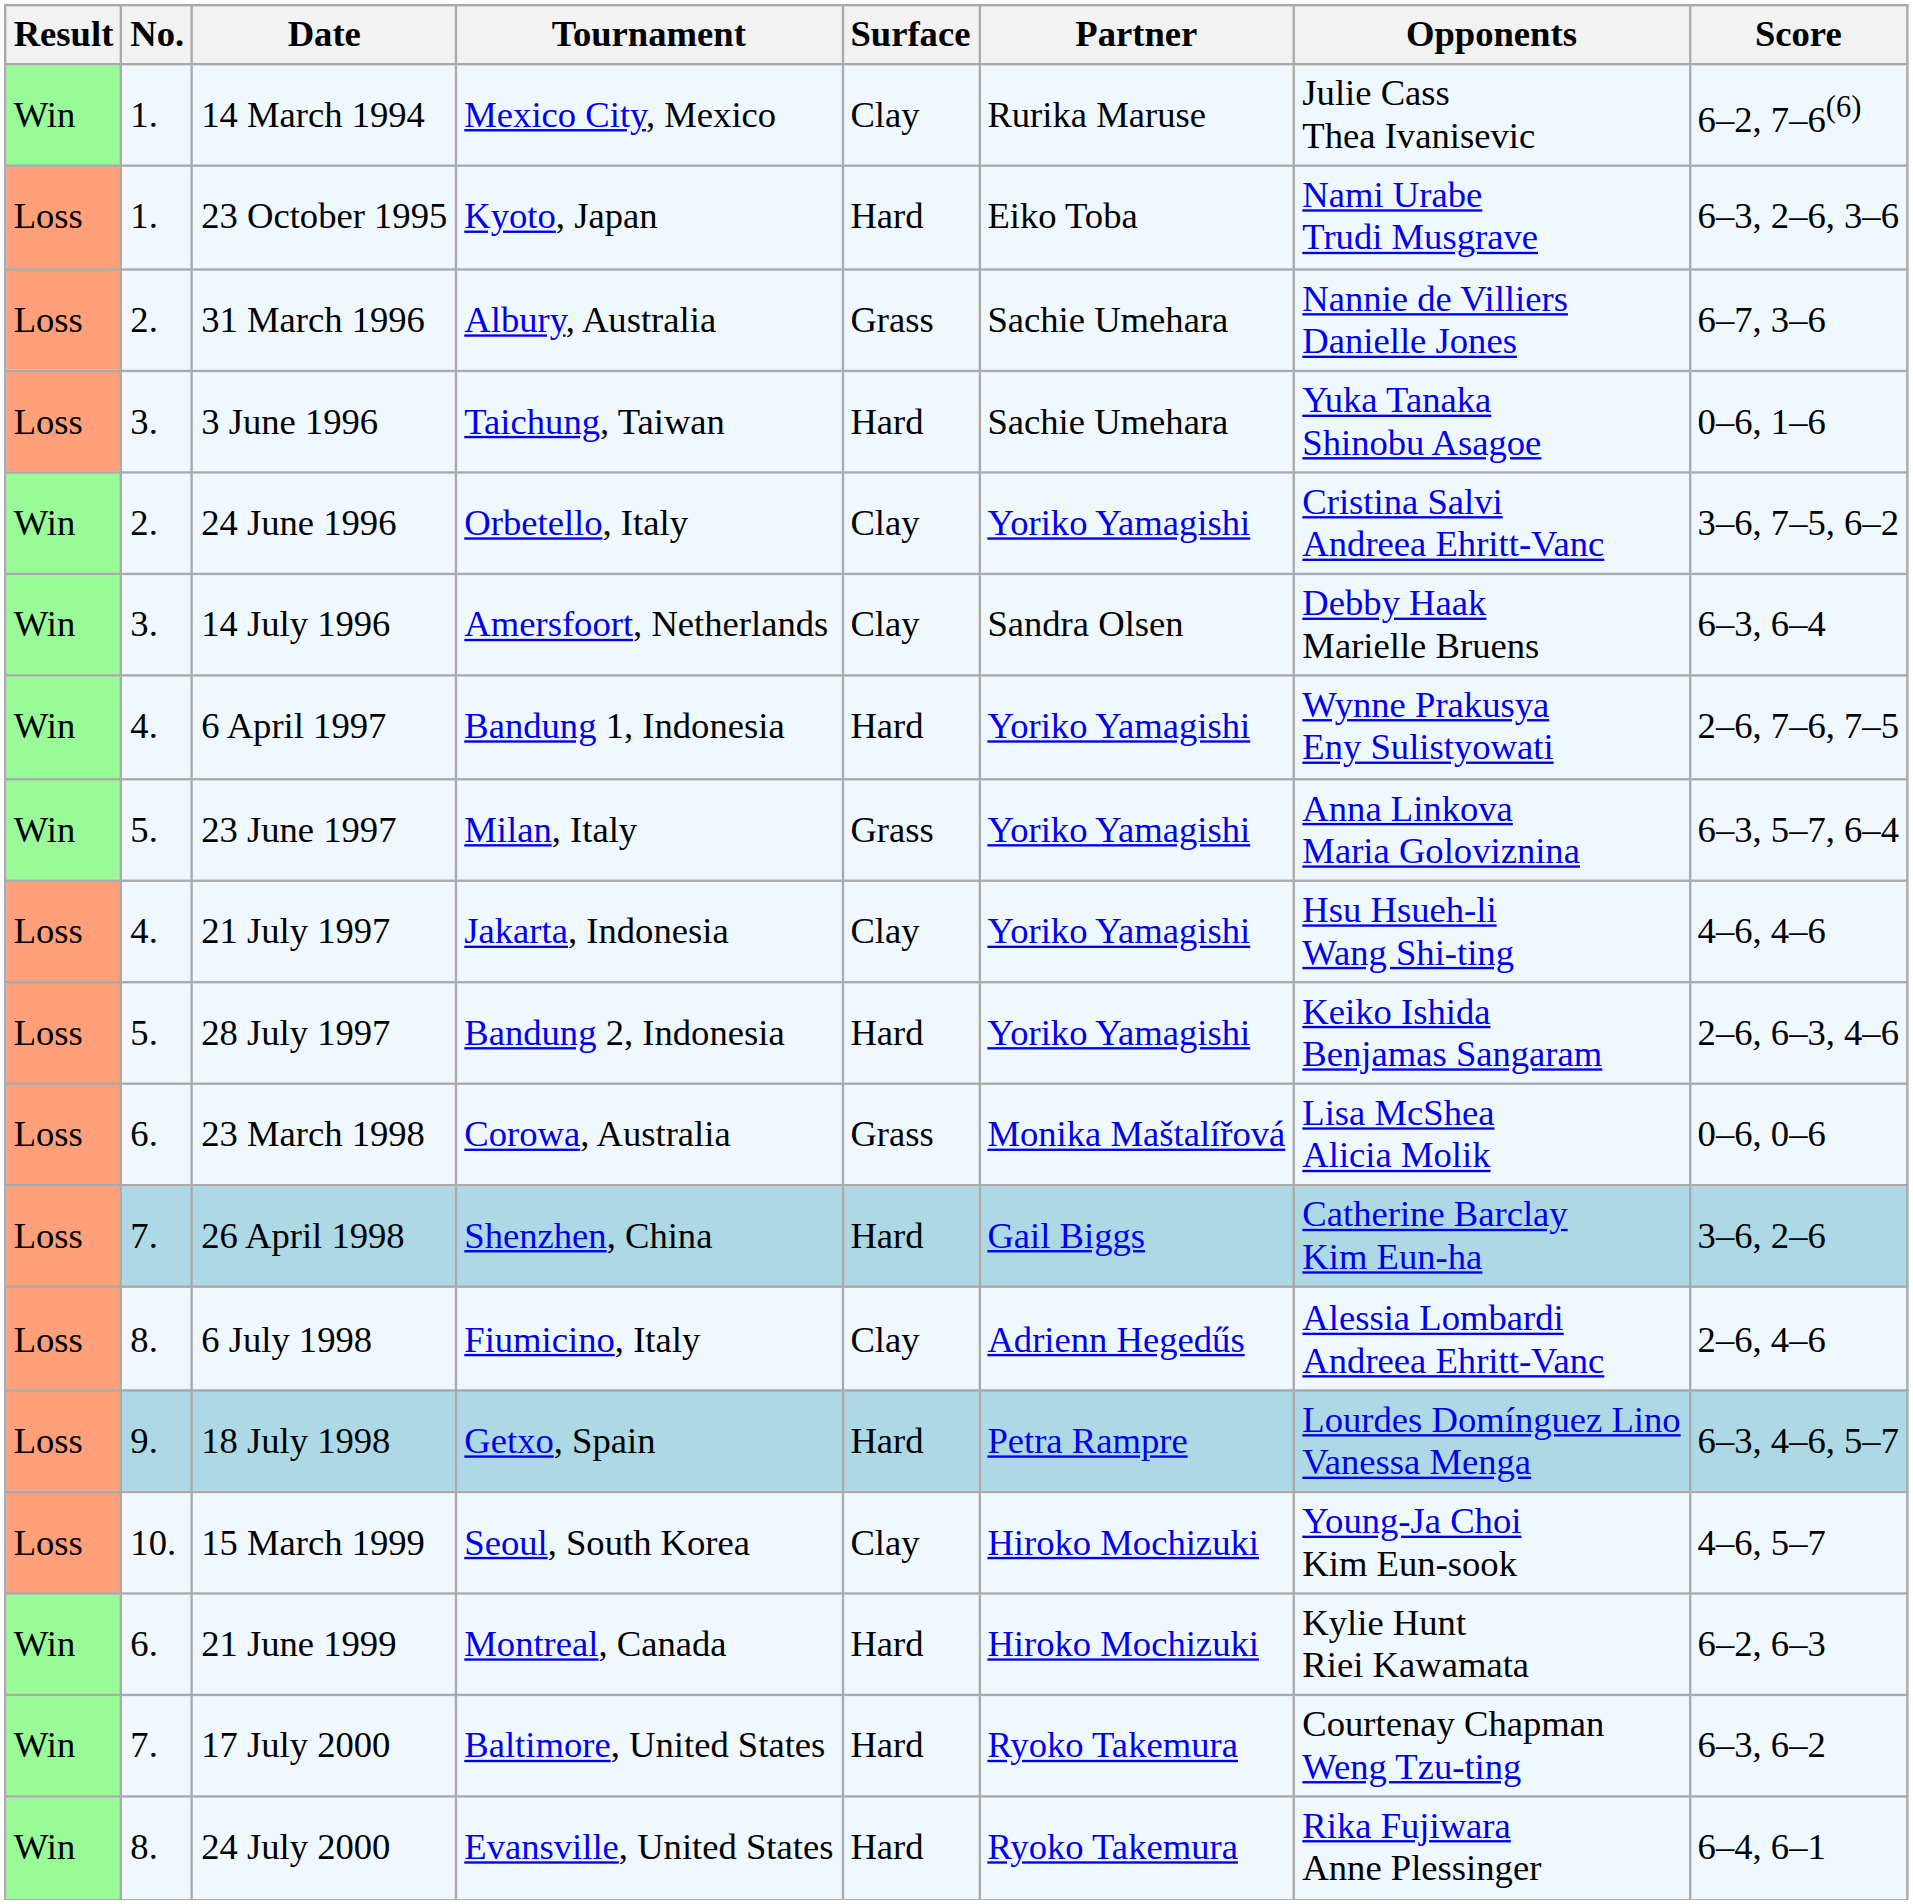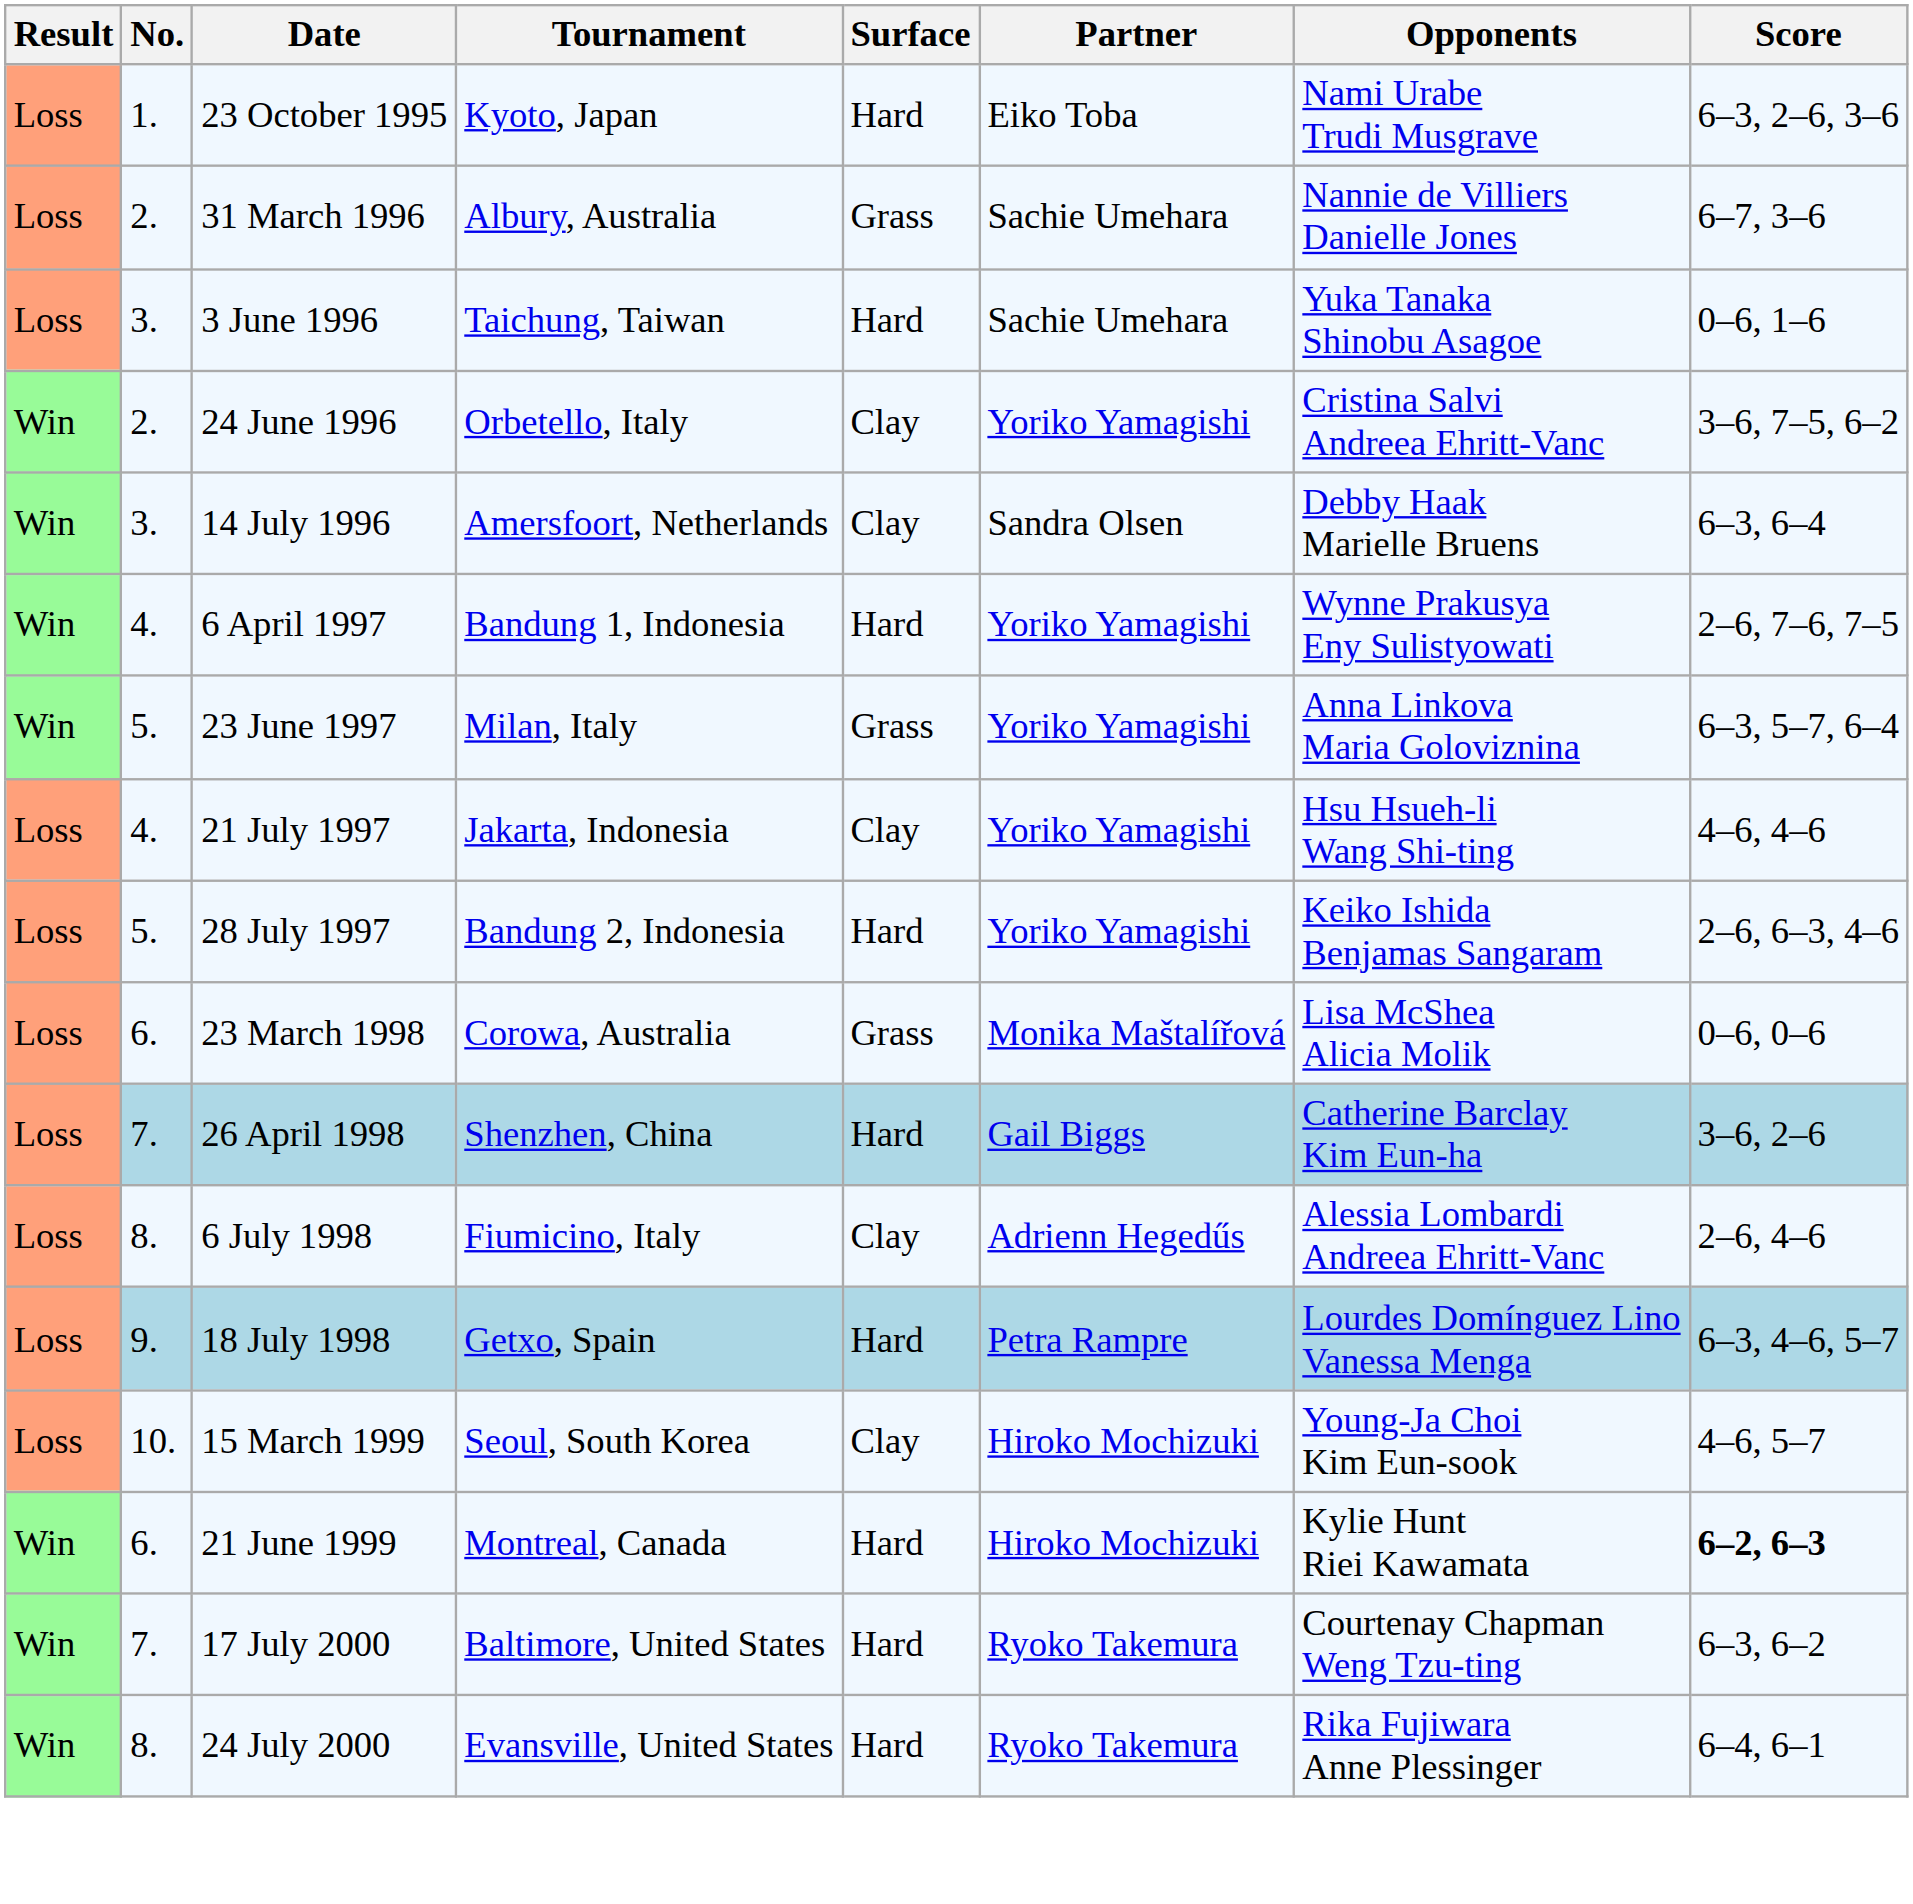 <table class="sortable wikitable" style=font-size:97%>
 <tr>
 <th>Result</th>
 <th>No.</th>
 <th>Date</th>
 <th>Tournament</th>
 <th>Surface</th>
 <th>Partner</th>
 <th>Opponents</th>
 <th>Score</th>
-</tr>
-<tr style="background:#f0f8ff;">
-<td style="background:#98fb98;">Win</td>
-<td>1.</td>
-<td>14 March 1994</td>
-<td><a href='#'>Mexico City</a>, Mexico</td>
-<td>Clay</td>
-<td> Rurika Maruse</td>
-<td> Julie Cass <br>  Thea Ivanisevic</td>
-<td>6–2, 7–6<sup>(6)</sup></td>
 </tr>
 <tr style="background:#f0f8ff;">
 <td style="background:#ffa07a;">Loss</td>
 <td>1.</td>
 <td>23 October 1995</td>
 <td><a href='#'>Kyoto</a>, Japan</td>
 <td>Hard</td>
 <td> Eiko Toba</td>
 <td> <a href='#'>Nami Urabe</a> <br>  <a href='#'>Trudi Musgrave</a></td>
 <td>6–3, 2–6, 3–6</td>
 </tr>
 <tr style="background:#f0f8ff;">
 <td style="background:#ffa07a;">Loss</td>
 <td>2.</td>
 <td>31 March 1996</td>
 <td><a href='#'>Albury</a>, Australia</td>
 <td>Grass</td>
 <td> Sachie Umehara</td>
 <td> <a href='#'>Nannie de Villiers</a> <br>  <a href='#'>Danielle Jones</a></td>
 <td>6–7, 3–6</td>
 </tr>
 <tr bgcolor="#f0f8ff">
 <td style="background:#ffa07a;">Loss</td>
 <td>3.</td>
 <td>3 June 1996</td>
 <td><a href='#'>Taichung</a>, Taiwan</td>
 <td>Hard</td>
 <td> Sachie Umehara</td>
 <td> <a href='#'>Yuka Tanaka</a> <br>  <a href='#'>Shinobu Asagoe</a></td>
 <td>0–6, 1–6</td>
 </tr>
 <tr style="background:#f0f8ff;">
 <td style="background:#98fb98;">Win</td>
 <td>2.</td>
 <td>24 June 1996</td>
 <td><a href='#'>Orbetello</a>, Italy</td>
 <td>Clay</td>
 <td> <a href='#'>Yoriko Yamagishi</a></td>
 <td> <a href='#'>Cristina Salvi</a> <br> <a href='#'>Andreea Ehritt-Vanc</a></td>
 <td>3–6, 7–5, 6–2</td>
 </tr>
 <tr bgcolor="#f0f8ff">
 <td style="background:#98fb98;">Win</td>
 <td>3.</td>
 <td>14 July 1996</td>
 <td><a href='#'>Amersfoort</a>, Netherlands</td>
 <td>Clay</td>
 <td> Sandra Olsen</td>
 <td> <a href='#'>Debby Haak</a> <br>  Marielle Bruens</td>
 <td>6–3, 6–4</td>
 </tr>
 <tr style="background:#f0f8ff;">
 <td style="background:#98fb98;">Win</td>
 <td>4.</td>
 <td>6 April 1997</td>
 <td><a href='#'>Bandung</a> 1, Indonesia</td>
 <td>Hard</td>
 <td> <a href='#'>Yoriko Yamagishi</a></td>
 <td> <a href='#'>Wynne Prakusya</a> <br>  <a href='#'>Eny Sulistyowati</a></td>
 <td>2–6, 7–6, 7–5</td>
 </tr>
 <tr style="background:#f0f8ff;">
 <td style="background:#98fb98;">Win</td>
 <td>5.</td>
 <td>23 June 1997</td>
 <td><a href='#'>Milan</a>, Italy</td>
 <td>Grass</td>
 <td> <a href='#'>Yoriko Yamagishi</a></td>
 <td> <a href='#'>Anna Linkova</a> <br>  <a href='#'>Maria Goloviznina</a></td>
 <td>6–3, 5–7, 6–4</td>
 </tr>
 <tr style="background:#f0f8ff;">
 <td style="background:#ffa07a;">Loss</td>
 <td>4.</td>
 <td>21 July 1997</td>
 <td><a href='#'>Jakarta</a>, Indonesia</td>
 <td>Clay</td>
 <td> <a href='#'>Yoriko Yamagishi</a></td>
 <td> <a href='#'>Hsu Hsueh-li</a> <br>  <a href='#'>Wang Shi-ting</a></td>
 <td>4–6, 4–6</td>
 </tr>
 <tr bgcolor="#f0f8ff">
 <td style="background:#ffa07a;">Loss</td>
 <td>5.</td>
 <td>28 July 1997</td>
 <td><a href='#'>Bandung</a> 2, Indonesia</td>
 <td>Hard</td>
 <td> <a href='#'>Yoriko Yamagishi</a></td>
 <td> <a href='#'>Keiko Ishida</a><br> <a href='#'>Benjamas Sangaram</a></td>
 <td>2–6, 6–3, 4–6</td>
 </tr>
 <tr style="background:#f0f8ff;">
 <td style="background:#ffa07a;">Loss</td>
 <td>6.</td>
 <td>23 March 1998</td>
 <td><a href='#'>Corowa</a>, Australia</td>
 <td>Grass</td>
 <td> <a href='#'>Monika Maštalířová</a></td>
 <td> <a href='#'>Lisa McShea</a> <br>  <a href='#'>Alicia Molik</a></td>
 <td>0–6, 0–6</td>
 </tr>
 <tr bgcolor="lightblue">
 <td style="background:#ffa07a;">Loss</td>
 <td>7.</td>
 <td>26 April 1998</td>
 <td><a href='#'>Shenzhen</a>, China</td>
 <td>Hard</td>
 <td> <a href='#'>Gail Biggs</a></td>
 <td> <a href='#'>Catherine Barclay</a><br> <a href='#'>Kim Eun-ha</a></td>
 <td>3–6, 2–6</td>
 </tr>
 <tr style="background:#f0f8ff;">
 <td style="background:#ffa07a;">Loss</td>
 <td>8.</td>
 <td>6 July 1998</td>
 <td><a href='#'>Fiumicino</a>, Italy</td>
 <td>Clay</td>
 <td> <a href='#'>Adrienn Hegedűs</a></td>
 <td> <a href='#'>Alessia Lombardi</a> <br>  <a href='#'>Andreea Ehritt-Vanc</a></td>
 <td>2–6, 4–6</td>
 </tr>
 <tr style="background:lightblue;">
 <td style="background:#ffa07a;">Loss</td>
 <td>9.</td>
 <td>18 July 1998</td>
 <td><a href='#'>Getxo</a>, Spain</td>
 <td>Hard</td>
 <td> <a href='#'>Petra Rampre</a></td>
 <td> <a href='#'>Lourdes Domínguez Lino</a> <br>  <a href='#'>Vanessa Menga</a></td>
 <td>6–3, 4–6, 5–7</td>
 </tr>
 <tr style="background:#f0f8ff;">
 <td style="background:#ffa07a;">Loss</td>
 <td>10.</td>
 <td>15 March 1999</td>
 <td><a href='#'>Seoul</a>, South Korea</td>
 <td>Clay</td>
 <td> <a href='#'>Hiroko Mochizuki</a></td>
 <td> <a href='#'>Young-Ja Choi</a> <br> Kim Eun-sook</td>
 <td>4–6, 5–7</td>
 </tr>
 <tr style="background:#f0f8ff;">
 <td style="background:#98fb98;">Win</td>
 <td>6.</td>
 <td>21 June 1999</td>
 <td><a href='#'>Montreal</a>, Canada</td>
 <td>Hard</td>
 <td> <a href='#'>Hiroko Mochizuki</a></td>
 <td> Kylie Hunt <br>  Riei Kawamata</td>
-<td>6–2, 6–3</td>
+<td><strong>6–2, 6–3</strong></td>
 </tr>
 <tr style="background:#f0f8ff;">
 <td style="background:#98fb98;">Win</td>
 <td>7.</td>
 <td>17 July 2000</td>
 <td><a href='#'>Baltimore</a>, United States</td>
 <td>Hard</td>
 <td> <a href='#'>Ryoko Takemura</a></td>
 <td> Courtenay Chapman <br>  <a href='#'>Weng Tzu-ting</a></td>
 <td>6–3, 6–2</td>
 </tr>
 <tr bgcolor="#f0f8ff">
 <td style="background:#98fb98;">Win</td>
 <td>8.</td>
 <td>24 July 2000</td>
 <td><a href='#'>Evansville</a>, United States</td>
 <td>Hard</td>
 <td> <a href='#'>Ryoko Takemura</a></td>
 <td> <a href='#'>Rika Fujiwara</a> <br>  Anne Plessinger</td>
 <td>6–4, 6–1</td>
 </tr>
 </table>
